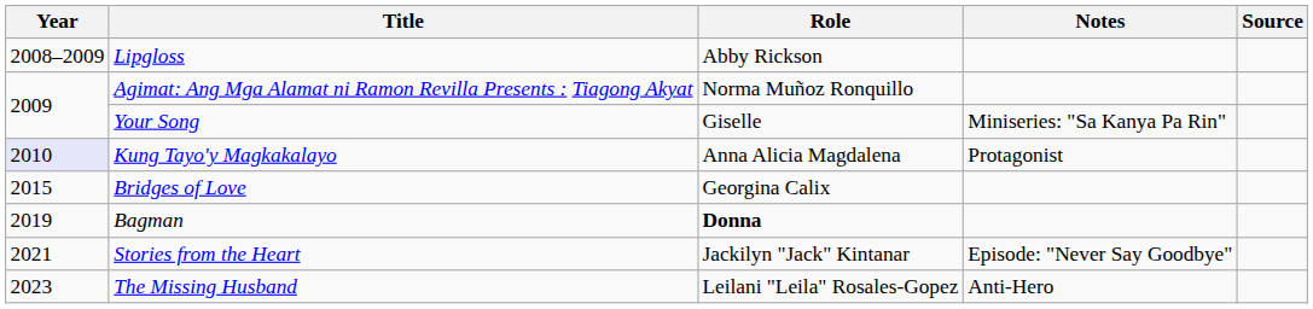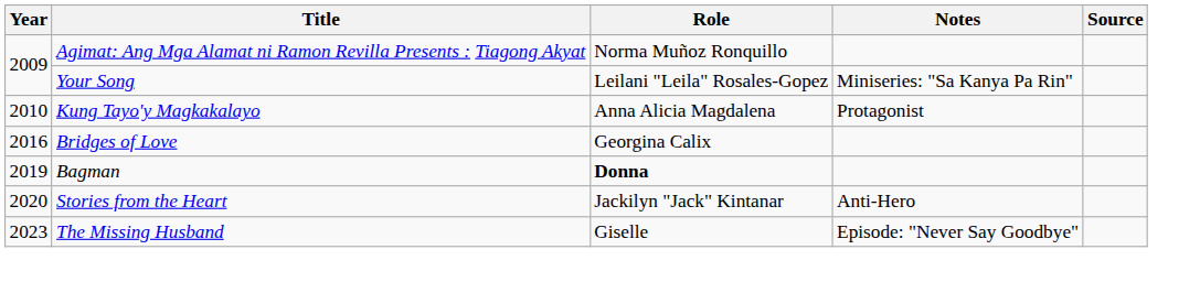 <table class="wikitable sortable" >
 <tr>
 <th>Year</th>
 <th>Title</th>
 <th>Role</th>
 <th class="unsortable">Notes </th>
 <th class="unsortable">Source </th>
-</tr>
-<tr>
-<td>2008–2009</td>
-<td><em><a href='#'>Lipgloss</a></em></td>
-<td>Abby Rickson</td>
-<td></td>
-<td></td>
 </tr>
 <tr>
 <td rowspan="2">2009</td>
 <td><em><a href='#'>Agimat: Ang Mga Alamat ni Ramon Revilla Presents :</a> <a href='#'>Tiagong Akyat</a></em></td>
 <td>Norma Muñoz Ronquillo</td>
 <td></td>
 <td></td>
 </tr>
 <tr>
 <td><em><a href='#'>Your Song</a></em></td>
-<td>Giselle</td>
+<td>Leilani "Leila" Rosales-Gopez</td>
 <td>Miniseries: "Sa Kanya Pa Rin"</td>
 <td></td>
 </tr>
 <tr>
-<td style="background: lavender;">2010</td>
+<td>2010</td>
 <td><em><a href='#'>Kung Tayo'y Magkakalayo</a></em></td>
 <td>Anna Alicia Magdalena</td>
 <td>Protagonist</td>
 <td></td>
 </tr>
 <tr>
-<td>2015</td>
+<td>2016</td>
 <td><em><a href='#'>Bridges of Love</a></em></td>
 <td>Georgina Calix</td>
 <td></td>
 <td></td>
 </tr>
 <tr>
 <td>2019</td>
 <td><em>Bagman</em></td>
 <td><strong>Donna</strong></td>
 <td></td>
 <td></td>
 </tr>
 <tr>
-<td>2021</td>
+<td>2020</td>
 <td><em><a href='#'>Stories from the Heart</a></em></td>
 <td>Jackilyn "Jack" Kintanar</td>
-<td>Episode: "Never Say Goodbye"</td>
+<td>Anti-Hero</td>
 <td></td>
 </tr>
 <tr>
 <td>2023</td>
 <td><em><a href='#'>The Missing Husband</a></em></td>
-<td>Leilani "Leila" Rosales-Gopez</td>
-<td>Anti-Hero</td>
+<td>Giselle</td>
+<td>Episode: "Never Say Goodbye"</td>
 <td></td>
 </tr>
 </table>
